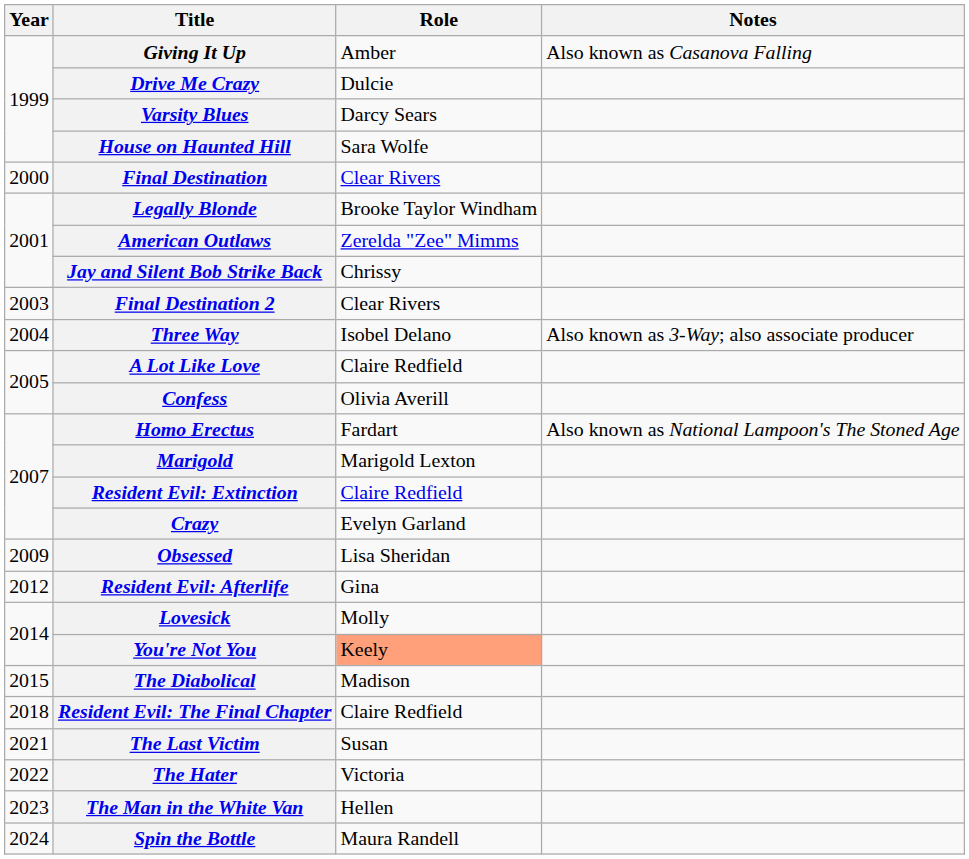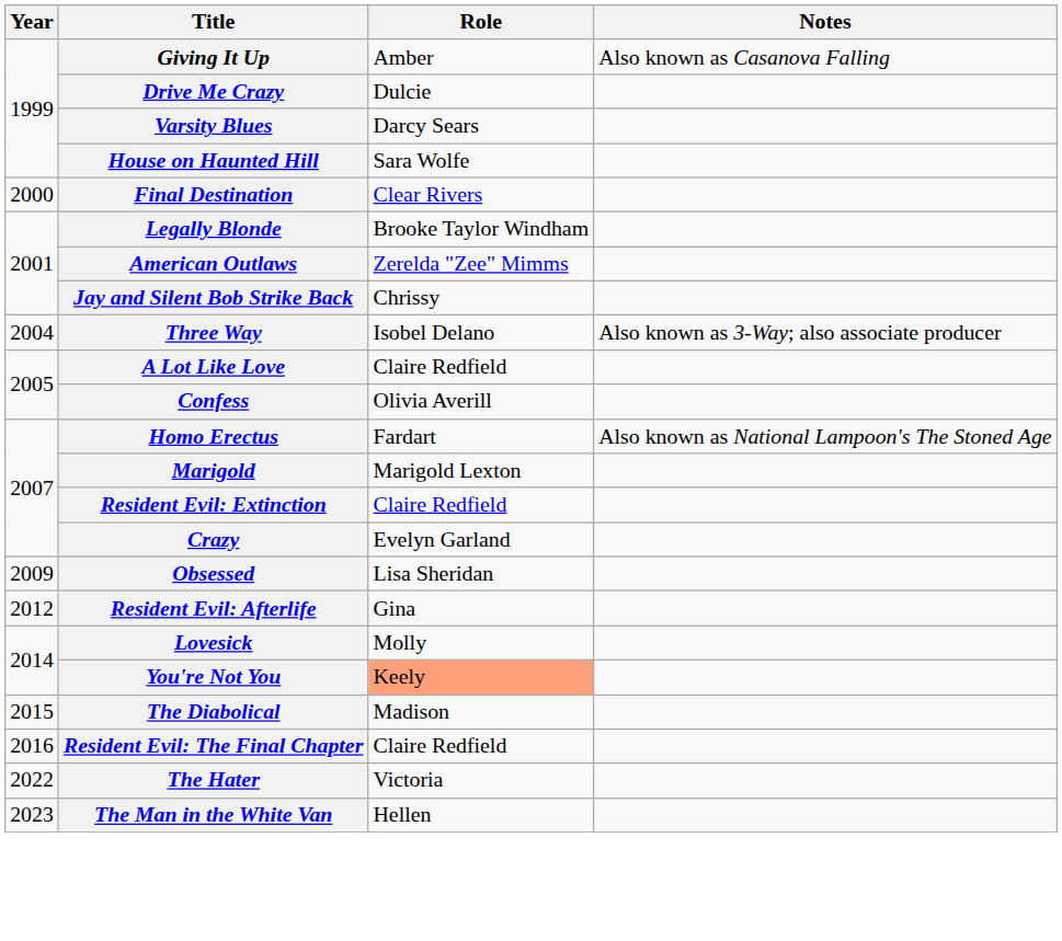 <table class="wikitable sortable plainrowheaders">
 <tr>
 <th scope="col">Year</th>
 <th scope="col">Title</th>
 <th scope="col" class="unsortable">Role</th>
 <th scope="col" class="unsortable">Notes</th>
 </tr>
 <tr>
 <td rowspan="4">1999</td>
 <th scope="row"><em>Giving It Up</em></th>
 <td>Amber</td>
 <td>Also known as <em>Casanova Falling</em></td>
 </tr>
 <tr>
 <th scope="row"><em><a href='#'>Drive Me Crazy</a></em></th>
 <td>Dulcie</td>
 <td></td>
 </tr>
 <tr>
 <th scope="row"><em><a href='#'>Varsity Blues</a></em></th>
 <td>Darcy Sears</td>
 <td></td>
 </tr>
 <tr>
 <th scope="row"><em><a href='#'>House on Haunted Hill</a></em></th>
 <td>Sara Wolfe</td>
 <td></td>
 </tr>
 <tr>
 <td>2000</td>
 <th scope="row"><em><a href='#'>Final Destination</a></em></th>
 <td><a href='#'>Clear Rivers</a></td>
 <td></td>
 </tr>
 <tr>
 <td rowspan="3">2001</td>
 <th scope="row"><em><a href='#'>Legally Blonde</a></em></th>
 <td>Brooke Taylor Windham</td>
 <td></td>
 </tr>
 <tr>
 <th scope="row"><em><a href='#'>American Outlaws</a></em></th>
 <td><a href='#'>Zerelda "Zee" Mimms</a></td>
 <td></td>
 </tr>
 <tr>
 <th scope="row"><em><a href='#'>Jay and Silent Bob Strike Back</a></em></th>
 <td>Chrissy</td>
-<td></td>
-</tr>
-<tr>
-<td>2003</td>
-<th scope="row"><em><a href='#'>Final Destination 2</a></em></th>
-<td>Clear Rivers</td>
 <td></td>
 </tr>
 <tr>
 <td>2004</td>
 <th scope="row"><em><a href='#'>Three Way</a></em></th>
 <td>Isobel Delano</td>
 <td>Also known as <em>3-Way</em>; also associate producer</td>
 </tr>
 <tr>
 <td rowspan="2">2005</td>
 <th scope="row"><em><a href='#'>A Lot Like Love</a></em></th>
 <td>Claire Redfield</td>
 <td></td>
 </tr>
 <tr>
 <th scope="row"><em><a href='#'>Confess</a></em></th>
 <td>Olivia Averill</td>
 <td></td>
 </tr>
 <tr>
 <td rowspan="4">2007</td>
 <th scope="row"><em><a href='#'>Homo Erectus</a></em></th>
 <td>Fardart</td>
 <td>Also known as <em>National Lampoon's The Stoned Age</em></td>
 </tr>
 <tr>
 <th scope="row"><em><a href='#'>Marigold</a></em></th>
 <td>Marigold Lexton</td>
 <td></td>
 </tr>
 <tr>
 <th scope="row"><em><a href='#'>Resident Evil: Extinction</a></em></th>
 <td><a href='#'>Claire Redfield</a></td>
 <td></td>
 </tr>
 <tr>
 <th scope="row"><em><a href='#'>Crazy</a></em></th>
 <td>Evelyn Garland</td>
 <td></td>
 </tr>
 <tr>
 <td>2009</td>
 <th scope="row"><em><a href='#'>Obsessed</a></em></th>
 <td>Lisa Sheridan</td>
 <td></td>
 </tr>
 <tr>
 <td>2012</td>
 <th scope="row"><em><a href='#'>Resident Evil: Afterlife</a></em></th>
 <td>Gina</td>
 <td></td>
 </tr>
 <tr>
 <td rowspan="2">2014</td>
 <th scope="row"><em><a href='#'>Lovesick</a></em></th>
 <td>Molly</td>
 <td></td>
 </tr>
 <tr>
 <th scope="row"><em><a href='#'>You're Not You</a></em></th>
 <td style="background: lightsalmon;">Keely</td>
 <td></td>
 </tr>
 <tr>
 <td>2015</td>
 <th scope="row"><em><a href='#'>The Diabolical</a></em></th>
 <td>Madison</td>
 <td></td>
 </tr>
 <tr>
-<td>2018</td>
+<td>2016</td>
 <th scope="row"><em><a href='#'>Resident Evil: The Final Chapter</a></em></th>
 <td>Claire Redfield</td>
-<td></td>
-</tr>
-<tr>
-<td>2021</td>
-<th scope="row"><em><a href='#'>The Last Victim</a></em></th>
-<td>Susan</td>
 <td></td>
 </tr>
 <tr>
 <td>2022</td>
 <th scope="row"><em><a href='#'>The Hater</a></em></th>
 <td>Victoria</td>
 <td></td>
 </tr>
 <tr>
 <td>2023</td>
 <th scope="row"><em><a href='#'>The Man in the White Van</a></em></th>
 <td>Hellen</td>
 <td></td>
 </tr>
-<tr>
-<td>2024</td>
-<th scope="row"><em><a href='#'>Spin the Bottle</a></em></th>
-<td>Maura Randell</td>
-<td></td>
-</tr>
 </table>
